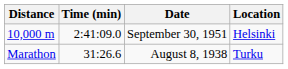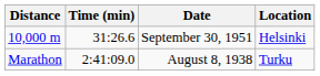 <table class="wikitable">
 <tr>
 <th>Distance</th>
 <th>Time (min)</th>
 <th>Date</th>
 <th>Location</th>
 </tr>
 <tr>
 <td><a href='#'>10,000 m</a></td>
-<td align=right>2:41:09.0</td>
+<td align=right>31:26.6</td>
 <td align=right>September 30, 1951</td>
 <td><a href='#'>Helsinki</a></td>
 </tr>
 <tr>
 <td><a href='#'>Marathon</a></td>
-<td align=right>31:26.6</td>
+<td align=right>2:41:09.0</td>
 <td align=right>August 8, 1938</td>
 <td><a href='#'>Turku</a></td>
 </tr>
 </table>
